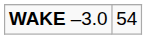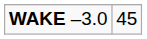 <table class="wikitable">
 <tr align="center">
 </tr>
 <tr align="center">
 <td><strong>WAKE</strong> –3.0</td>
-<td>54</td>
+<td>45</td>
 </tr>
 </table>
